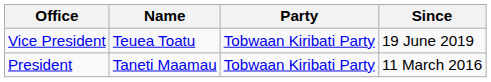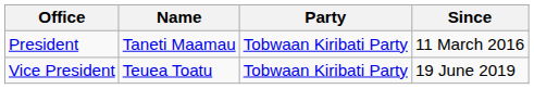 <table class="wikitable">
 <tr>
 <th>Office</th>
 <th>Name</th>
 <th>Party</th>
 <th>Since</th>
 </tr>
 <tr>
+<td><a href='#'>President</a></td>
+<td><a href='#'>Taneti Maamau</a></td>
+<td><a href='#'>Tobwaan Kiribati Party</a></td>
+<td>11 March 2016</td>
+</tr>
+<tr>
 <td><a href='#'>Vice President</a></td>
 <td><a href='#'>Teuea Toatu</a></td>
 <td><a href='#'>Tobwaan Kiribati Party</a></td>
 <td>19 June 2019</td>
 </tr>
-<tr>
-<td><a href='#'>President</a></td>
-<td><a href='#'>Taneti Maamau</a></td>
-<td><a href='#'>Tobwaan Kiribati Party</a></td>
-<td>11 March 2016</td>
-</tr>
 </table>
